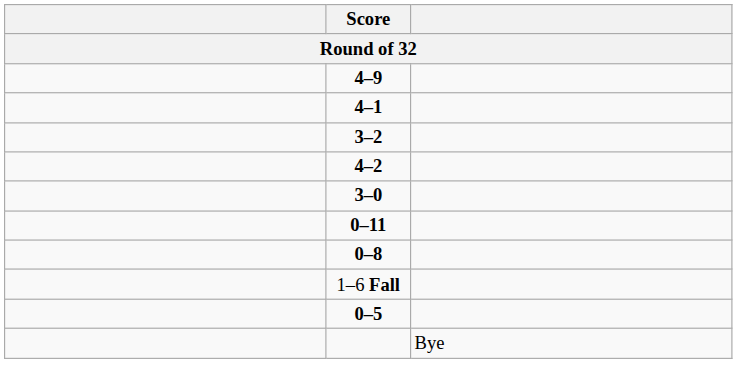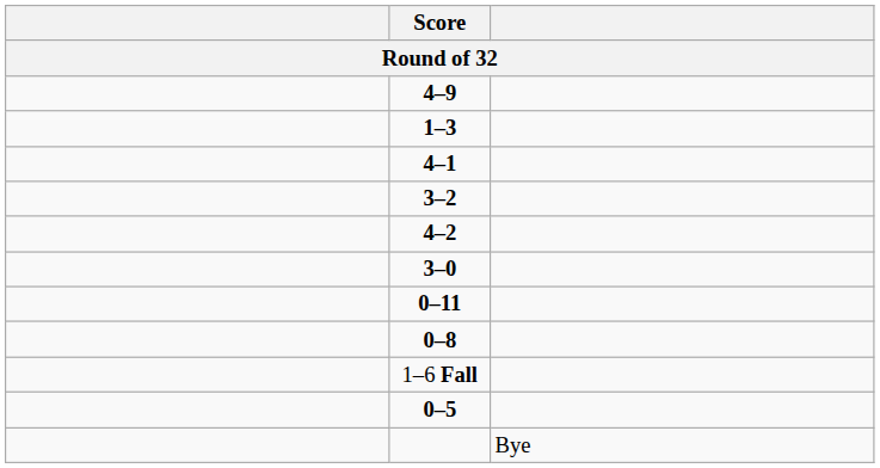 <table class="wikitable" style="text-align: left;">
 <tr>
 <th align="right" width="270"></th>
 <th width="65">Score</th>
 <th align="left" width="270"></th>
 </tr>
 <tr>
 <th colspan="3">Round of 32</th>
 </tr>
 <tr>
 <td></td>
 <td align=center><strong>4–9</strong></td>
+<td><strong></strong></td>
+</tr>
+<tr>
+<td></td>
+<td align=center><strong>1–3</strong></td>
 <td><strong></strong></td>
 </tr>
 <tr>
 <td><strong></strong></td>
 <td align=center><strong>4–1</strong></td>
 <td></td>
 </tr>
 <tr>
 <td><strong></strong></td>
 <td align=center><strong>3–2</strong></td>
 <td></td>
 </tr>
 <tr>
 <td><strong></strong></td>
 <td align=center><strong>4–2</strong></td>
 <td></td>
 </tr>
 <tr>
 <td><strong></strong></td>
 <td align=center><strong>3–0</strong></td>
 <td></td>
 </tr>
 <tr>
 <td></td>
 <td align=center><strong>0–11</strong></td>
 <td><strong></strong></td>
 </tr>
 <tr>
 <td></td>
 <td align=center><strong>0–8</strong></td>
 <td><strong></strong></td>
 </tr>
 <tr>
 <td></td>
 <td align=center>1–6 <strong>Fall</strong></td>
 <td><strong></strong></td>
 </tr>
 <tr>
 <td></td>
 <td align=center><strong>0–5</strong></td>
 <td><strong></strong></td>
 </tr>
 <tr>
 <td><strong></strong></td>
 <td></td>
 <td>Bye</td>
 </tr>
 </table>
